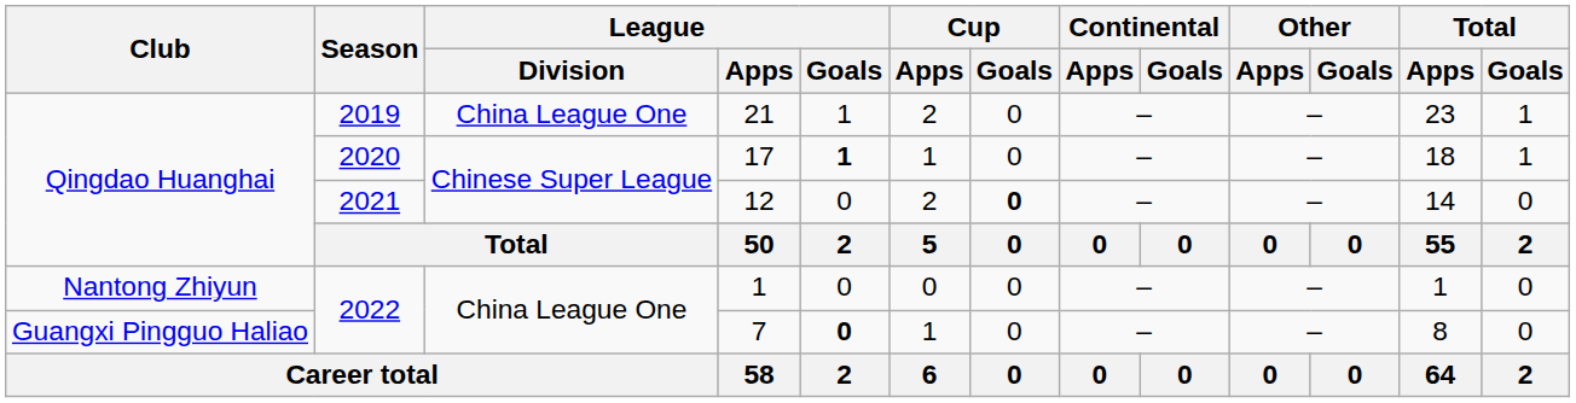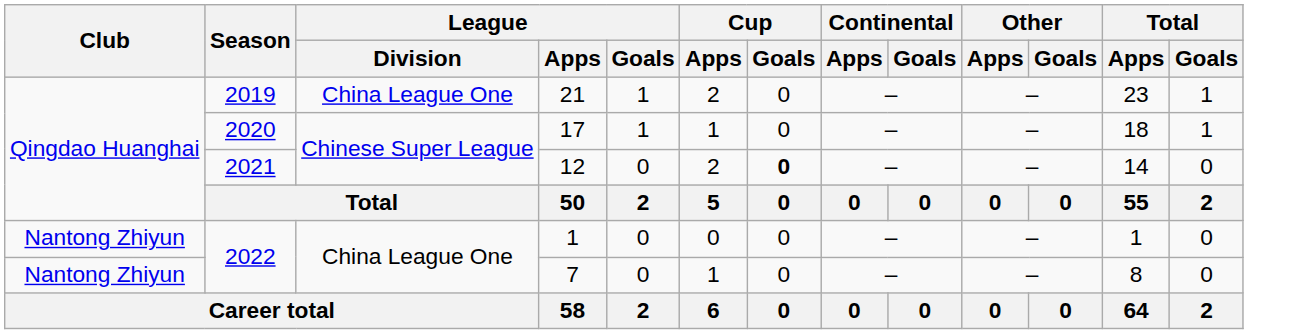 <table class="wikitable" style="text-align: center">
 <tr>
 <th rowspan="2">Club</th>
 <th rowspan="2">Season</th>
 <th colspan="3">League</th>
 <th colspan="2">Cup</th>
 <th colspan="2">Continental</th>
 <th colspan="2">Other</th>
 <th colspan="2">Total</th>
 </tr>
 <tr>
 <th>Division</th>
 <th>Apps</th>
 <th>Goals</th>
 <th>Apps</th>
 <th>Goals</th>
 <th>Apps</th>
 <th>Goals</th>
 <th>Apps</th>
 <th>Goals</th>
 <th>Apps</th>
 <th>Goals</th>
 </tr>
 <tr>
 <td rowspan="4"><a href='#'>Qingdao Huanghai</a></td>
 <td><a href='#'>2019</a></td>
 <td><a href='#'>China League One</a></td>
 <td>21</td>
 <td>1</td>
 <td>2</td>
 <td>0</td>
 <td colspan="2">–</td>
 <td colspan="2">–</td>
 <td>23</td>
 <td>1</td>
 </tr>
 <tr>
 <td><a href='#'>2020</a></td>
 <td rowspan="2"><a href='#'>Chinese Super League</a></td>
 <td>17</td>
-<td><strong>1</strong></td>
+<td>1</td>
 <td>1</td>
 <td>0</td>
 <td colspan="2">–</td>
 <td colspan="2">–</td>
 <td>18</td>
 <td>1</td>
 </tr>
 <tr>
 <td><a href='#'>2021</a></td>
 <td>12</td>
 <td>0</td>
 <td>2</td>
 <td><strong>0</strong></td>
 <td colspan="2">–</td>
 <td colspan="2">–</td>
 <td>14</td>
 <td>0</td>
 </tr>
 <tr>
 <th colspan=2>Total</th>
 <th>50</th>
 <th>2</th>
 <th>5</th>
 <th>0</th>
 <th>0</th>
 <th>0</th>
 <th>0</th>
 <th>0</th>
 <th>55</th>
 <th>2</th>
 </tr>
 <tr>
 <td><a href='#'>Nantong Zhiyun</a></td>
 <td rowspan="2"><a href='#'>2022</a></td>
 <td rowspan="2">China League One</td>
 <td>1</td>
 <td>0</td>
 <td>0</td>
 <td>0</td>
 <td colspan="2">–</td>
 <td colspan="2">–</td>
 <td>1</td>
 <td>0</td>
 </tr>
 <tr>
-<td><a href='#'>Guangxi Pingguo Haliao</a></td>
+<td><a href='#'>Nantong Zhiyun</a></td>
 <td>7</td>
-<td><strong>0</strong></td>
+<td>0</td>
 <td>1</td>
 <td>0</td>
 <td colspan="2">–</td>
 <td colspan="2">–</td>
 <td>8</td>
 <td>0</td>
 </tr>
 <tr>
 <th colspan=3>Career total</th>
 <th>58</th>
 <th>2</th>
 <th>6</th>
 <th>0</th>
 <th>0</th>
 <th>0</th>
 <th>0</th>
 <th>0</th>
 <th>64</th>
 <th>2</th>
 </tr>
 </table>
